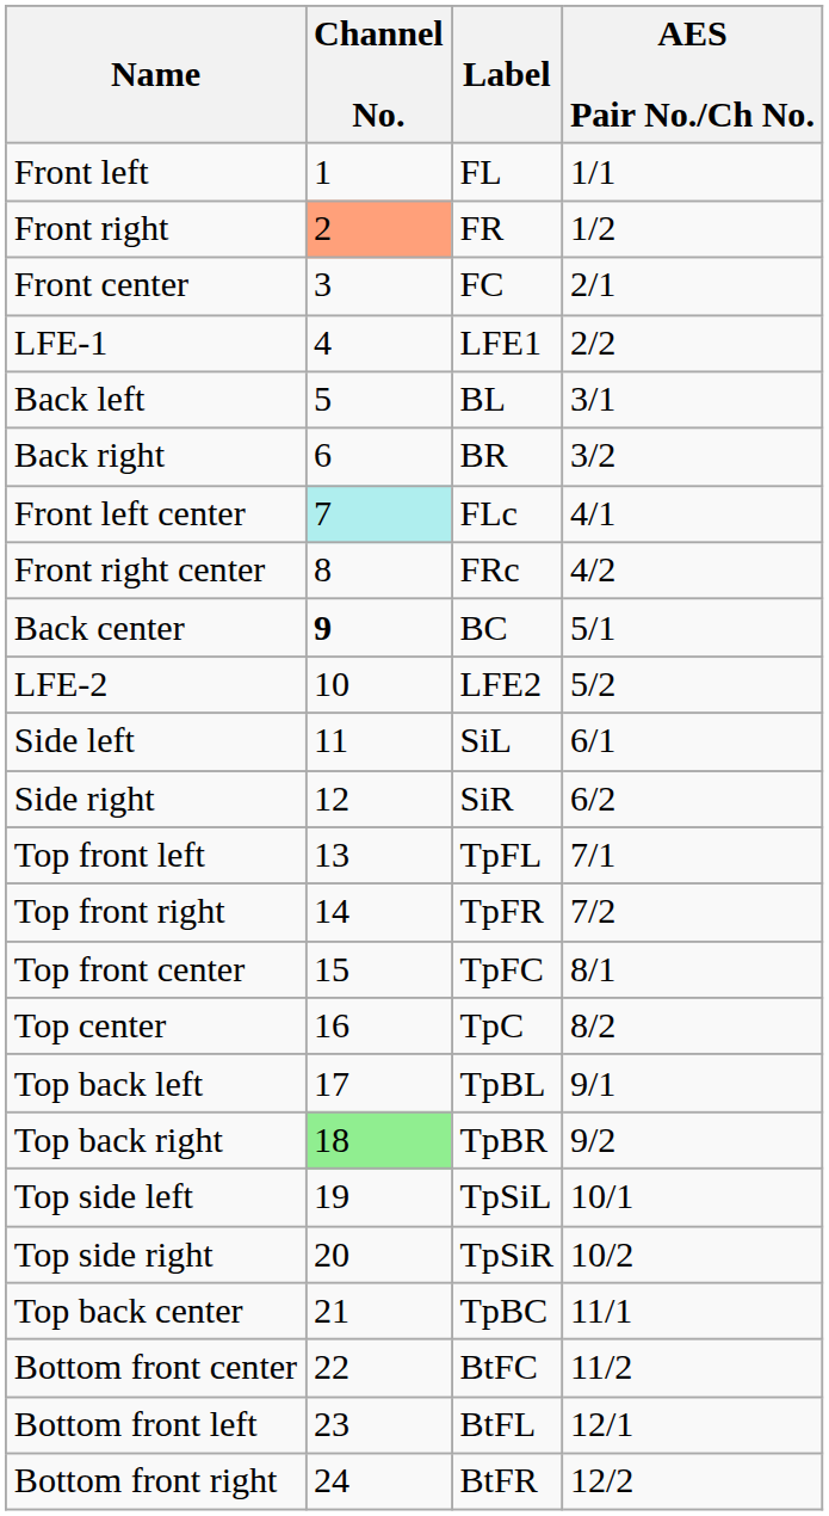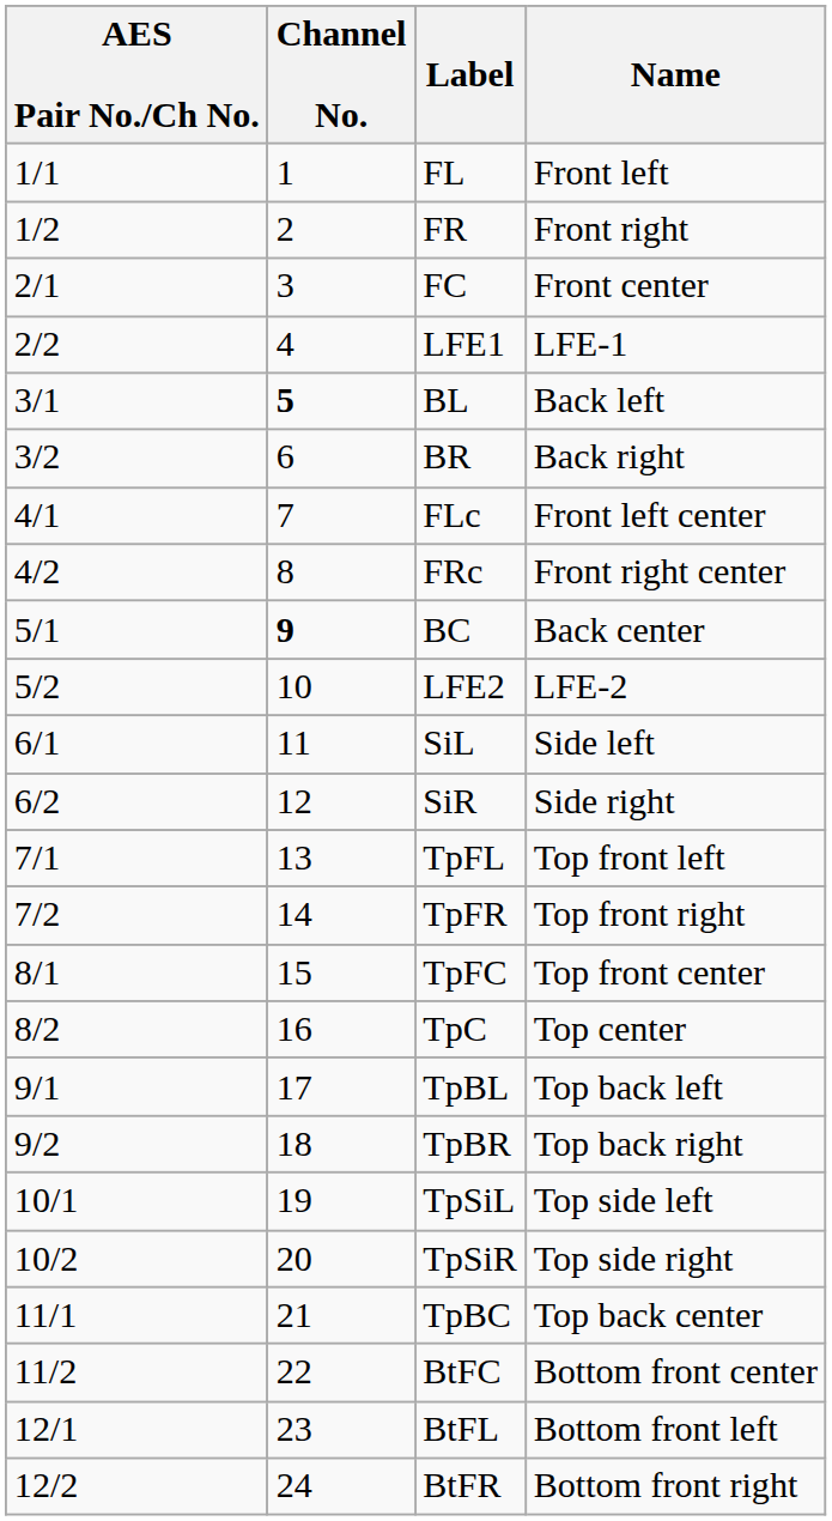 <table class="wikitable">
 <tr>
-<th>Name</th>
+<th>AES<br><br>Pair No./Ch No.</th>
 <th>Channel<br><br>No.</th>
 <th>Label</th>
-<th>AES<br><br>Pair No./Ch No.</th>
+<th>Name</th>
 </tr>
 <tr>
-<td>Front left</td>
+<td>1/1</td>
 <td>1</td>
 <td>FL</td>
-<td>1/1</td>
+<td>Front left</td>
 </tr>
 <tr>
+<td>1/2</td>
+<td>2</td>
+<td>FR</td>
 <td>Front right</td>
-<td style="background: lightsalmon;">2</td>
-<td>FR</td>
-<td>1/2</td>
 </tr>
 <tr>
-<td>Front center</td>
+<td>2/1</td>
 <td>3</td>
 <td>FC</td>
-<td>2/1</td>
+<td>Front center</td>
 </tr>
 <tr>
-<td>LFE-1</td>
+<td>2/2</td>
 <td>4</td>
 <td>LFE1</td>
-<td>2/2</td>
+<td>LFE-1</td>
 </tr>
 <tr>
+<td>3/1</td>
+<td><strong>5</strong></td>
+<td>BL</td>
 <td>Back left</td>
-<td>5</td>
-<td>BL</td>
-<td>3/1</td>
 </tr>
 <tr>
-<td>Back right</td>
+<td>3/2</td>
 <td>6</td>
 <td>BR</td>
-<td>3/2</td>
+<td>Back right</td>
 </tr>
 <tr>
+<td>4/1</td>
+<td>7</td>
+<td>FLc</td>
 <td>Front left center</td>
-<td style="background: paleturquoise;">7</td>
-<td>FLc</td>
-<td>4/1</td>
 </tr>
 <tr>
-<td>Front right center</td>
+<td>4/2</td>
 <td>8</td>
 <td>FRc</td>
-<td>4/2</td>
+<td>Front right center</td>
 </tr>
 <tr>
-<td>Back center</td>
+<td>5/1</td>
 <td><strong>9</strong></td>
 <td>BC</td>
-<td>5/1</td>
+<td>Back center</td>
 </tr>
 <tr>
-<td>LFE-2</td>
+<td>5/2</td>
 <td>10</td>
 <td>LFE2</td>
-<td>5/2</td>
+<td>LFE-2</td>
 </tr>
 <tr>
-<td>Side left</td>
+<td>6/1</td>
 <td>11</td>
 <td>SiL</td>
-<td>6/1</td>
+<td>Side left</td>
 </tr>
 <tr>
-<td>Side right</td>
+<td>6/2</td>
 <td>12</td>
 <td>SiR</td>
-<td>6/2</td>
+<td>Side right</td>
 </tr>
 <tr>
-<td>Top front left</td>
+<td>7/1</td>
 <td>13</td>
 <td>TpFL</td>
-<td>7/1</td>
+<td>Top front left</td>
 </tr>
 <tr>
-<td>Top front right</td>
+<td>7/2</td>
 <td>14</td>
 <td>TpFR</td>
-<td>7/2</td>
+<td>Top front right</td>
 </tr>
 <tr>
-<td>Top front center</td>
+<td>8/1</td>
 <td>15</td>
 <td>TpFC</td>
-<td>8/1</td>
+<td>Top front center</td>
 </tr>
 <tr>
-<td>Top center</td>
+<td>8/2</td>
 <td>16</td>
 <td>TpC</td>
-<td>8/2</td>
+<td>Top center</td>
 </tr>
 <tr>
-<td>Top back left</td>
+<td>9/1</td>
 <td>17</td>
 <td>TpBL</td>
-<td>9/1</td>
+<td>Top back left</td>
 </tr>
 <tr>
+<td>9/2</td>
+<td>18</td>
+<td>TpBR</td>
 <td>Top back right</td>
-<td style="background: lightgreen;">18</td>
-<td>TpBR</td>
-<td>9/2</td>
 </tr>
 <tr>
-<td>Top side left</td>
+<td>10/1</td>
 <td>19</td>
 <td>TpSiL</td>
-<td>10/1</td>
+<td>Top side left</td>
 </tr>
 <tr>
-<td>Top side right</td>
+<td>10/2</td>
 <td>20</td>
 <td>TpSiR</td>
-<td>10/2</td>
+<td>Top side right</td>
 </tr>
 <tr>
-<td>Top back center</td>
+<td>11/1</td>
 <td>21</td>
 <td>TpBC</td>
-<td>11/1</td>
+<td>Top back center</td>
 </tr>
 <tr>
-<td>Bottom front center</td>
+<td>11/2</td>
 <td>22</td>
 <td>BtFC</td>
-<td>11/2</td>
+<td>Bottom front center</td>
 </tr>
 <tr>
-<td>Bottom front left</td>
+<td>12/1</td>
 <td>23</td>
 <td>BtFL</td>
-<td>12/1</td>
+<td>Bottom front left</td>
 </tr>
 <tr>
-<td>Bottom front right</td>
+<td>12/2</td>
 <td>24</td>
 <td>BtFR</td>
-<td>12/2</td>
+<td>Bottom front right</td>
 </tr>
 </table>
